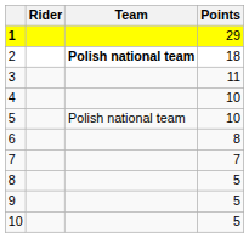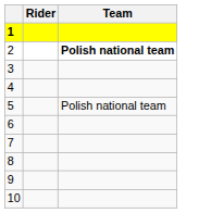 <table class="wikitable">
 <tr>
 <th></th>
 <th>Rider</th>
 <th>Team</th>
-<th>Points</th>
 </tr>
 <tr bgcolor=yellow>
 <td><strong>1</strong> </td>
 <td><strong> </strong></td>
 <td><strong> </strong></td>
-<td align=right>29</td>
 </tr>
 <tr bgcolor=white>
 <td>2 </td>
 <td></td>
 <td><strong>Polish national team</strong></td>
-<td align=right>18</td>
 </tr>
 <tr>
 <td>3</td>
 <td></td>
 <td></td>
-<td align=right>11</td>
 </tr>
 <tr>
 <td>4</td>
 <td></td>
 <td></td>
-<td align=right>10</td>
 </tr>
 <tr>
 <td>5</td>
 <td></td>
 <td>Polish national team</td>
-<td align=right>10</td>
 </tr>
 <tr>
 <td>6</td>
 <td></td>
 <td></td>
-<td align=right>8</td>
 </tr>
 <tr>
 <td>7</td>
 <td></td>
 <td></td>
-<td align=right>7</td>
 </tr>
 <tr>
 <td>8</td>
 <td></td>
 <td></td>
-<td align=right>5</td>
 </tr>
 <tr>
 <td>9</td>
 <td></td>
 <td></td>
-<td align=right>5</td>
 </tr>
 <tr>
 <td>10</td>
 <td></td>
 <td></td>
-<td align=right>5</td>
 </tr>
 </table>
